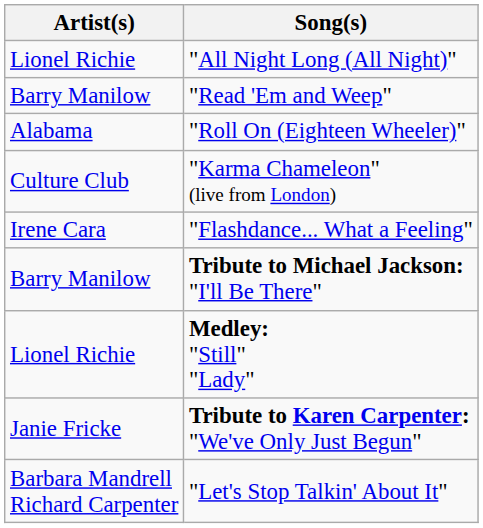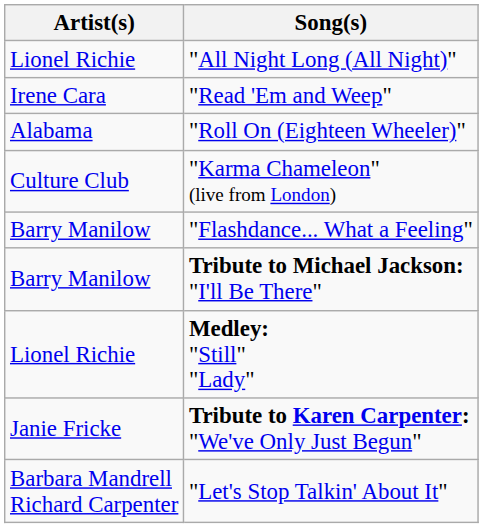 <table class="wikitable">
 <tr>
 <th>Artist(s)</th>
 <th>Song(s)</th>
 </tr>
 <tr>
 <td><a href='#'>Lionel Richie</a></td>
 <td>"<a href='#'>All Night Long (All Night)</a>"</td>
 </tr>
 <tr>
-<td><a href='#'>Barry Manilow</a></td>
+<td><a href='#'>Irene Cara</a></td>
 <td>"<a href='#'>Read 'Em and Weep</a>"</td>
 </tr>
 <tr>
 <td><a href='#'>Alabama</a></td>
 <td>"<a href='#'>Roll On (Eighteen Wheeler)</a>"</td>
 </tr>
 <tr>
 <td><a href='#'>Culture Club</a></td>
 <td>"<a href='#'>Karma Chameleon</a>"<br><small>(live from <a href='#'>London</a>)</small></td>
 </tr>
 <tr>
-<td><a href='#'>Irene Cara</a></td>
+<td><a href='#'>Barry Manilow</a></td>
 <td>"<a href='#'>Flashdance... What a Feeling</a>"</td>
 </tr>
 <tr>
 <td><a href='#'>Barry Manilow</a></td>
 <td><strong>Tribute to Michael Jackson:</strong><br>"<a href='#'>I'll Be There</a>"</td>
 </tr>
 <tr>
 <td><a href='#'>Lionel Richie</a></td>
 <td><strong>Medley:</strong><br>"<a href='#'>Still</a>"<br>"<a href='#'>Lady</a>"</td>
 </tr>
 <tr>
 <td><a href='#'>Janie Fricke</a></td>
 <td><strong>Tribute to <a href='#'>Karen Carpenter</a>:</strong><br>"<a href='#'>We've Only Just Begun</a>"</td>
 </tr>
 <tr>
 <td><a href='#'>Barbara Mandrell</a><br><a href='#'>Richard Carpenter</a></td>
 <td>"<a href='#'>Let's Stop Talkin' About It</a>"</td>
 </tr>
 </table>
